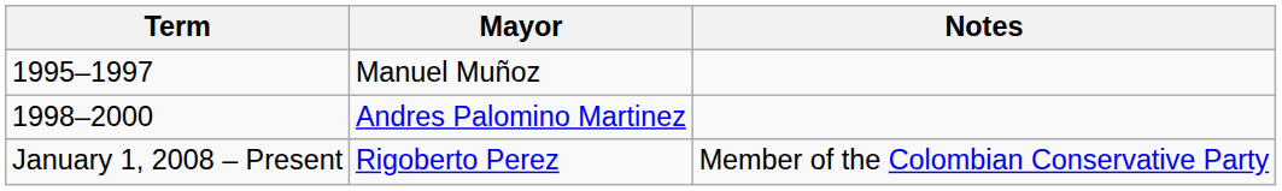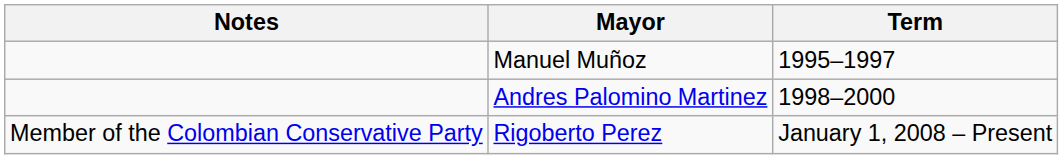 <table class="wikitable">
 <tr>
+<th>Notes</th>
+<th>Mayor</th>
 <th>Term</th>
-<th>Mayor</th>
-<th>Notes</th>
 </tr>
 <tr>
+<td></td>
+<td>Manuel Muñoz</td>
 <td>1995–1997</td>
-<td>Manuel Muñoz</td>
-<td></td>
 </tr>
 <tr>
+<td></td>
+<td><a href='#'>Andres Palomino Martinez</a></td>
 <td>1998–2000</td>
-<td><a href='#'>Andres Palomino Martinez</a></td>
-<td></td>
 </tr>
 <tr>
+<td>Member of the <a href='#'>Colombian Conservative Party</a></td>
+<td><a href='#'>Rigoberto Perez</a></td>
 <td>January 1, 2008 – Present</td>
-<td><a href='#'>Rigoberto Perez</a></td>
-<td>Member of the <a href='#'>Colombian Conservative Party</a></td>
 </tr>
 </table>
